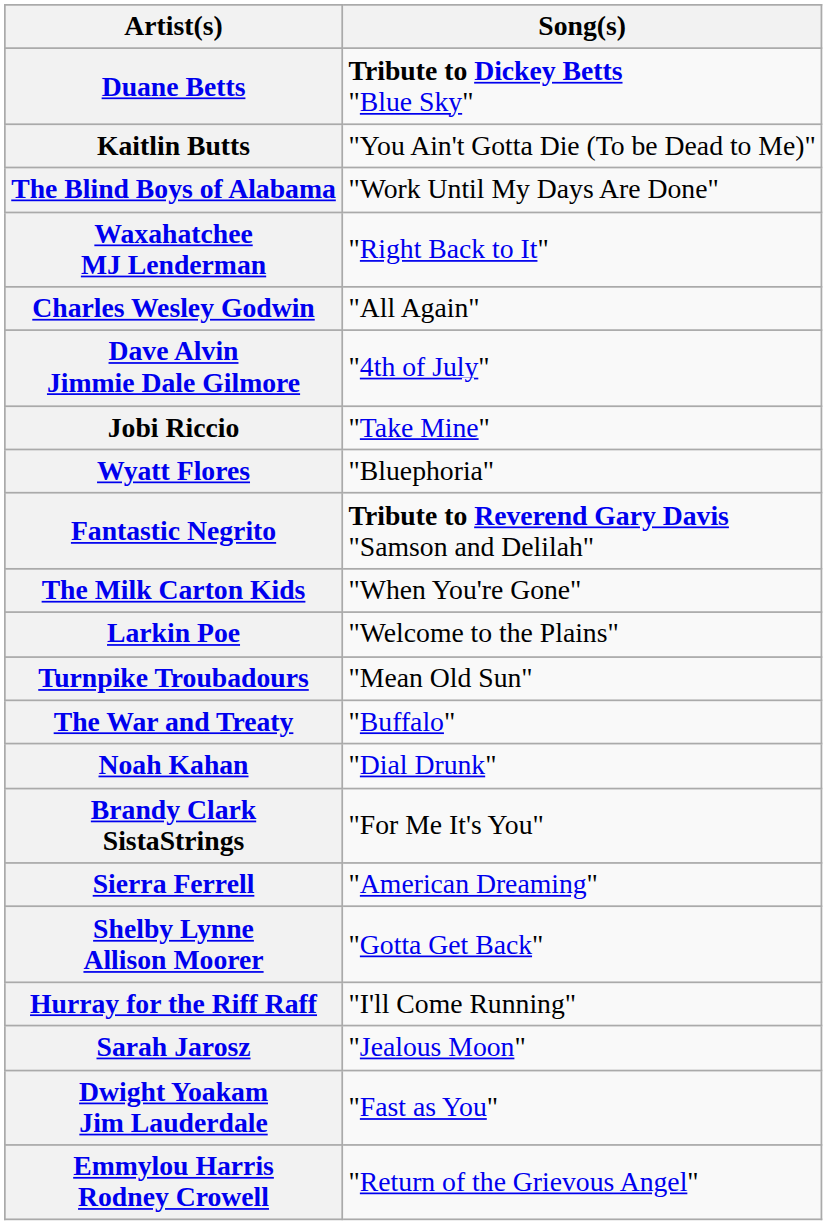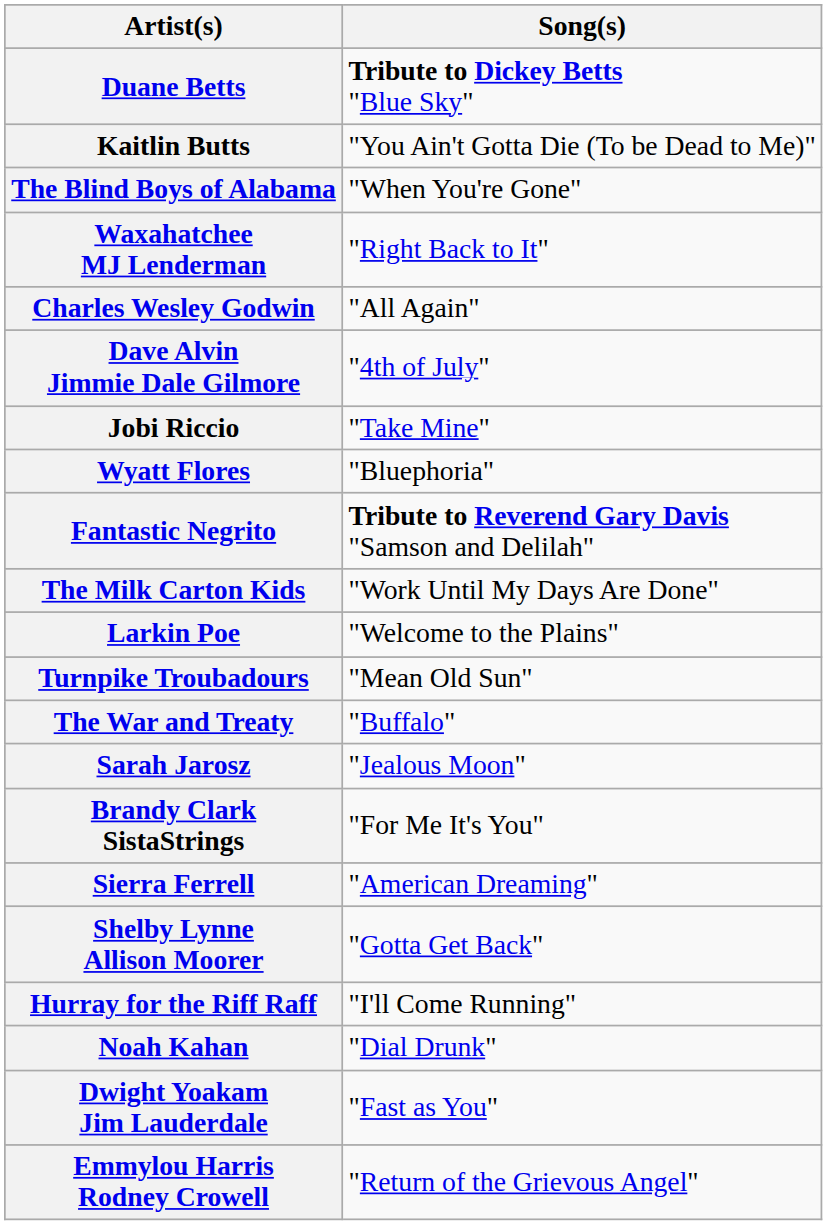 <table class="wikitable plainrowheaders">
 <tr>
 <th scope="col">Artist(s)</th>
 <th scope="col">Song(s)</th>
 </tr>
 <tr>
 <th scope="row"><a href='#'>Duane Betts</a></th>
 <td><strong>Tribute to <a href='#'>Dickey Betts</a></strong> <br> "<a href='#'>Blue Sky</a>"</td>
 </tr>
 <tr>
 <th scope="row">Kaitlin Butts</th>
 <td>"You Ain't Gotta Die (To be Dead to Me)"</td>
 </tr>
 <tr>
 <th scope="row"><a href='#'>The Blind Boys of Alabama</a></th>
-<td>"Work Until My Days Are Done"</td>
+<td>"When You're Gone"</td>
 </tr>
 <tr>
 <th scope="row"><a href='#'>Waxahatchee</a> <br> <a href='#'>MJ Lenderman</a></th>
 <td>"<a href='#'>Right Back to It</a>"</td>
 </tr>
 <tr>
 <th scope="row"><a href='#'>Charles Wesley Godwin</a></th>
 <td>"All Again"</td>
 </tr>
 <tr>
 <th scope="row"><a href='#'>Dave Alvin</a> <br> <a href='#'>Jimmie Dale Gilmore</a></th>
 <td>"<a href='#'>4th of July</a>"</td>
 </tr>
 <tr>
 <th scope="row">Jobi Riccio</th>
 <td>"<a href='#'>Take Mine</a>"</td>
 </tr>
 <tr>
 <th scope="row"><a href='#'>Wyatt Flores</a></th>
 <td>"Bluephoria"</td>
 </tr>
 <tr>
 <th scope="row"><a href='#'>Fantastic Negrito</a></th>
 <td><strong>Tribute to <a href='#'>Reverend Gary Davis</a></strong> <br> "Samson and Delilah"</td>
 </tr>
 <tr>
 <th scope="row"><a href='#'>The Milk Carton Kids</a></th>
-<td>"When You're Gone"</td>
+<td>"Work Until My Days Are Done"</td>
 </tr>
 <tr>
 <th scope="row"><a href='#'>Larkin Poe</a></th>
 <td>"Welcome to the Plains"</td>
 </tr>
 <tr>
 <th scope="row"><a href='#'>Turnpike Troubadours</a></th>
 <td>"Mean Old Sun"</td>
 </tr>
 <tr>
 <th scope="row"><a href='#'>The War and Treaty</a></th>
 <td>"<a href='#'>Buffalo</a>"</td>
 </tr>
 <tr>
-<th scope="row"><a href='#'>Noah Kahan</a></th>
-<td>"<a href='#'>Dial Drunk</a>"</td>
+<th scope="row"><a href='#'>Sarah Jarosz</a></th>
+<td>"<a href='#'>Jealous Moon</a>"</td>
 </tr>
 <tr>
 <th scope="row"><a href='#'>Brandy Clark</a> <br> SistaStrings</th>
 <td>"For Me It's You"</td>
 </tr>
 <tr>
 <th scope="row"><a href='#'>Sierra Ferrell</a></th>
 <td>"<a href='#'>American Dreaming</a>"</td>
 </tr>
 <tr>
 <th scope="row"><a href='#'>Shelby Lynne</a> <br> <a href='#'>Allison Moorer</a></th>
 <td>"<a href='#'>Gotta Get Back</a>"</td>
 </tr>
 <tr>
 <th scope="row"><a href='#'>Hurray for the Riff Raff</a></th>
 <td>"I'll Come Running"</td>
 </tr>
 <tr>
-<th scope="row"><a href='#'>Sarah Jarosz</a></th>
-<td>"<a href='#'>Jealous Moon</a>"</td>
+<th scope="row"><a href='#'>Noah Kahan</a></th>
+<td>"<a href='#'>Dial Drunk</a>"</td>
 </tr>
 <tr>
 <th scope="row"><a href='#'>Dwight Yoakam</a> <br> <a href='#'>Jim Lauderdale</a></th>
 <td>"<a href='#'>Fast as You</a>"</td>
 </tr>
 <tr>
 <th scope="row"><a href='#'>Emmylou Harris</a> <br> <a href='#'>Rodney Crowell</a></th>
 <td>"<a href='#'>Return of the Grievous Angel</a>"</td>
 </tr>
 </table>
